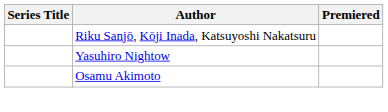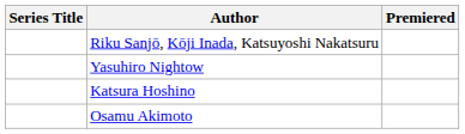 <table class="wikitable sortable" style="background: #FFF;">
 <tr>
 <th>Series Title</th>
 <th>Author</th>
 <th>Premiered</th>
 </tr>
 <tr>
 <td></td>
 <td><a href='#'>Riku Sanjō</a>, <a href='#'>Kōji Inada</a>, Katsuyoshi Nakatsuru</td>
 <td></td>
 </tr>
 <tr>
 <td></td>
 <td><a href='#'>Yasuhiro Nightow</a></td>
 <td></td>
 </tr>
 <tr>
 <td></td>
+<td><a href='#'>Katsura Hoshino</a></td>
+<td></td>
+</tr>
+<tr>
+<td></td>
 <td><a href='#'>Osamu Akimoto</a></td>
 <td></td>
 </tr>
 </table>
